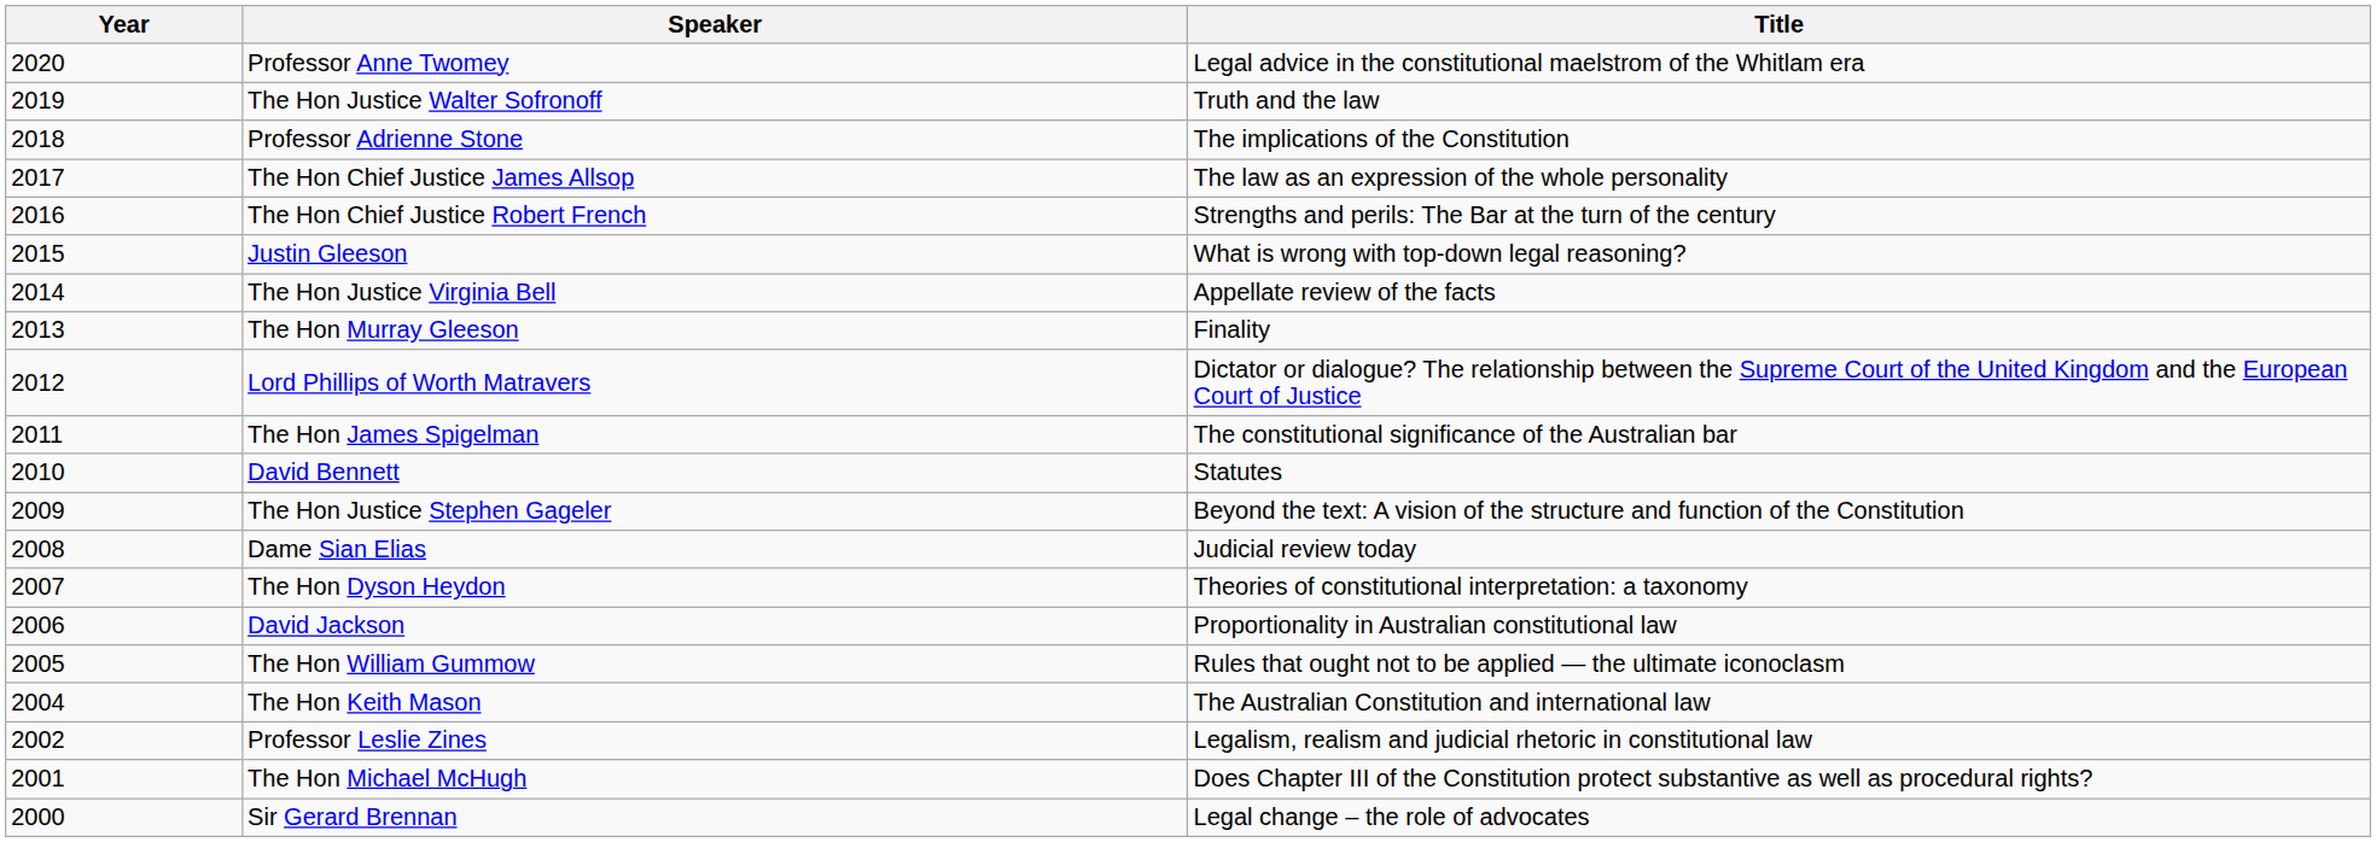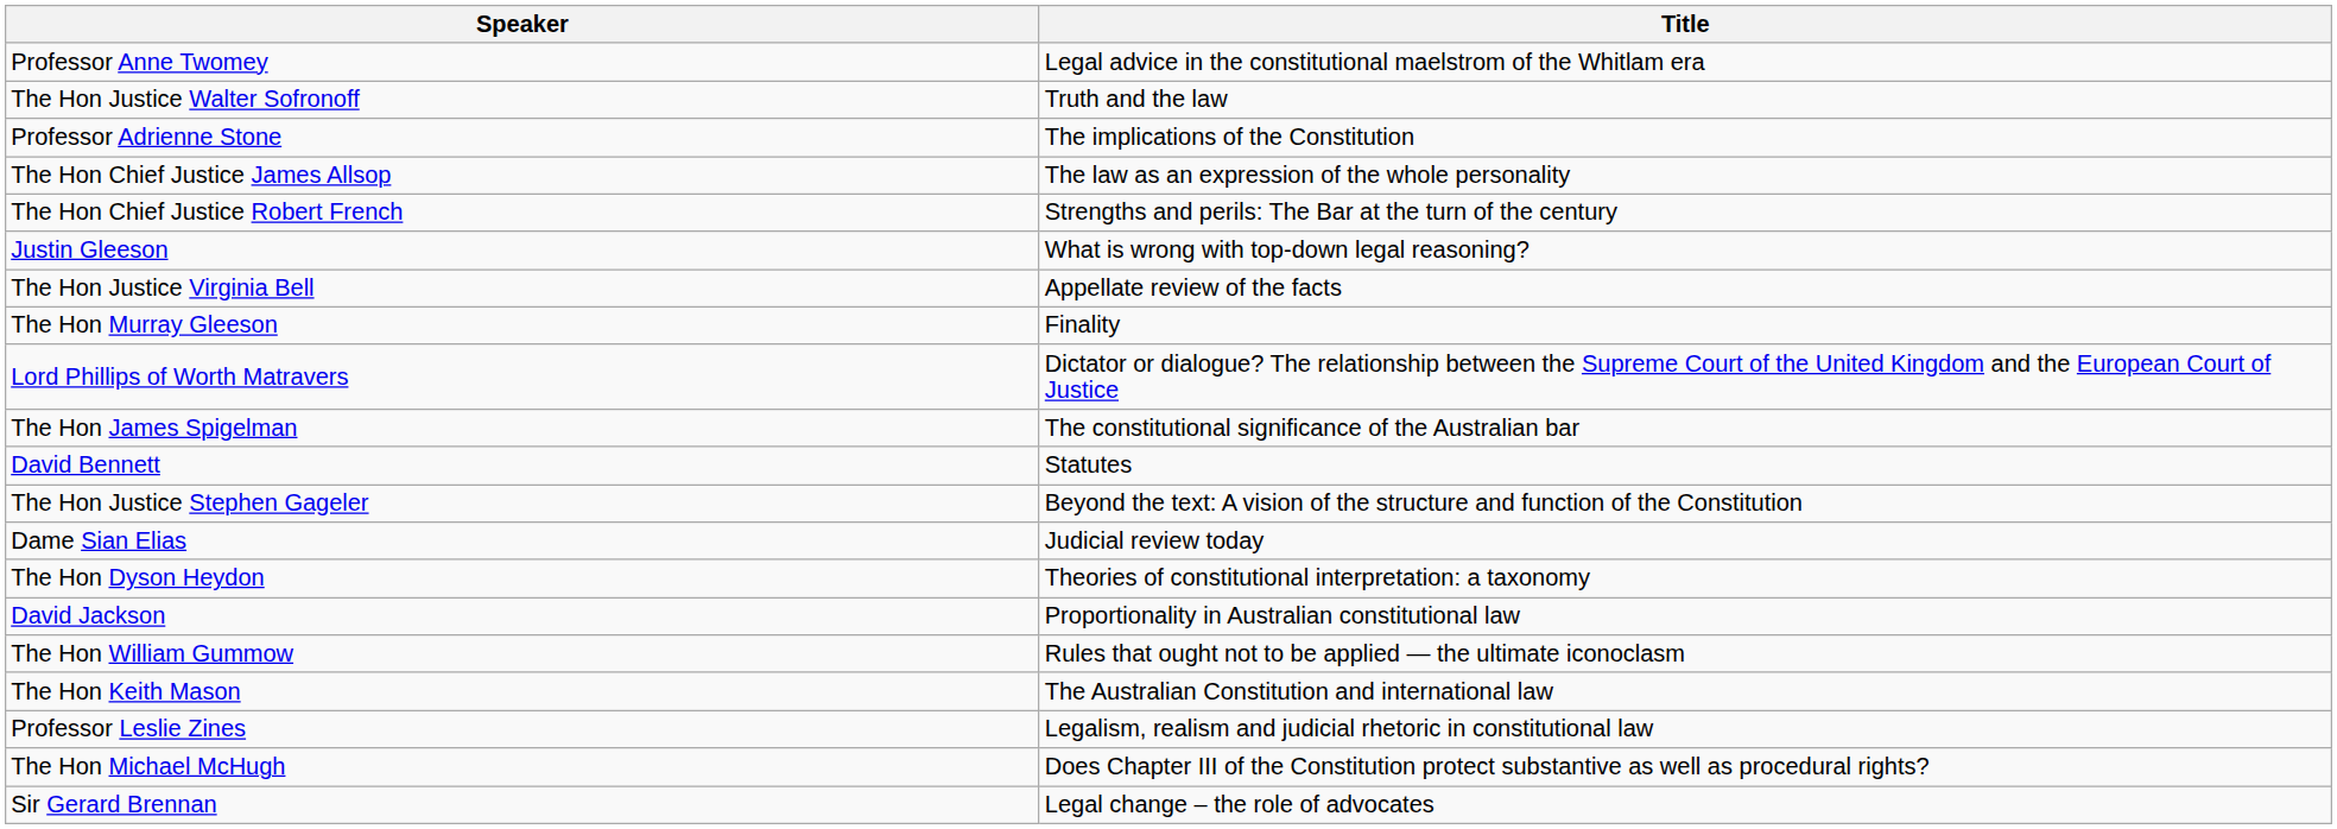 <table class="wikitable sortable">
 <tr>
-<th style="width:10%">Year</th>
 <th style="width:40%">Speaker</th>
 <th style="width:50%">Title</th>
 </tr>
 <tr>
-<td>2020</td>
 <td>Professor <a href='#'>Anne Twomey</a> </td>
 <td>Legal advice in the constitutional maelstrom of the Whitlam era</td>
 </tr>
 <tr>
-<td>2019</td>
 <td>The Hon Justice <a href='#'>Walter Sofronoff</a></td>
 <td>Truth and the law</td>
 </tr>
 <tr>
-<td>2018</td>
 <td>Professor <a href='#'>Adrienne Stone</a></td>
 <td>The implications of the Constitution</td>
 </tr>
 <tr>
-<td>2017</td>
 <td>The Hon Chief Justice <a href='#'>James Allsop</a> </td>
 <td>The law as an expression of the whole personality</td>
 </tr>
 <tr>
-<td>2016</td>
 <td>The Hon Chief Justice <a href='#'>Robert French</a> </td>
 <td>Strengths and perils: The Bar at the turn of the century</td>
 </tr>
 <tr>
-<td>2015</td>
 <td><a href='#'>Justin Gleeson</a> </td>
 <td>What is wrong with top-down legal reasoning?</td>
 </tr>
 <tr>
-<td>2014</td>
 <td>The Hon Justice <a href='#'>Virginia Bell</a> </td>
 <td>Appellate review of the facts</td>
 </tr>
 <tr>
-<td>2013</td>
 <td>The Hon <a href='#'>Murray Gleeson</a> </td>
 <td>Finality</td>
 </tr>
 <tr>
-<td>2012</td>
 <td><a href='#'>Lord Phillips of Worth Matravers</a> </td>
 <td>Dictator or dialogue? The relationship between the <a href='#'>Supreme Court of the United Kingdom</a> and the <a href='#'>European Court of Justice</a></td>
 </tr>
 <tr>
-<td>2011</td>
 <td>The Hon <a href='#'>James Spigelman</a> </td>
 <td>The constitutional significance of the Australian bar</td>
 </tr>
 <tr>
-<td>2010</td>
 <td><a href='#'>David Bennett</a> </td>
 <td>Statutes</td>
 </tr>
 <tr>
-<td>2009</td>
 <td>The Hon Justice <a href='#'>Stephen Gageler</a> </td>
 <td>Beyond the text: A vision of the structure and function of the Constitution</td>
 </tr>
 <tr>
-<td>2008</td>
 <td>Dame <a href='#'>Sian Elias</a> </td>
 <td>Judicial review today</td>
 </tr>
 <tr>
-<td>2007</td>
 <td>The Hon <a href='#'>Dyson Heydon</a> </td>
 <td>Theories of constitutional interpretation: a taxonomy</td>
 </tr>
 <tr>
-<td>2006</td>
 <td><a href='#'>David Jackson</a> </td>
 <td>Proportionality in Australian constitutional law</td>
 </tr>
 <tr>
-<td>2005</td>
 <td>The Hon <a href='#'>William Gummow</a> </td>
 <td>Rules that ought not to be applied — the ultimate iconoclasm</td>
 </tr>
 <tr>
-<td>2004</td>
 <td>The Hon <a href='#'>Keith Mason</a> </td>
 <td>The Australian Constitution and international law</td>
 </tr>
 <tr>
-<td>2002</td>
 <td>Professor <a href='#'>Leslie Zines</a></td>
 <td>Legalism, realism and judicial rhetoric in constitutional law</td>
 </tr>
 <tr>
-<td>2001</td>
 <td>The Hon <a href='#'>Michael McHugh</a> </td>
 <td>Does Chapter III of the Constitution protect substantive as well as procedural rights?</td>
 </tr>
 <tr>
-<td>2000</td>
 <td>Sir <a href='#'>Gerard Brennan</a> </td>
 <td>Legal change – the role of advocates</td>
 </tr>
 </table>
